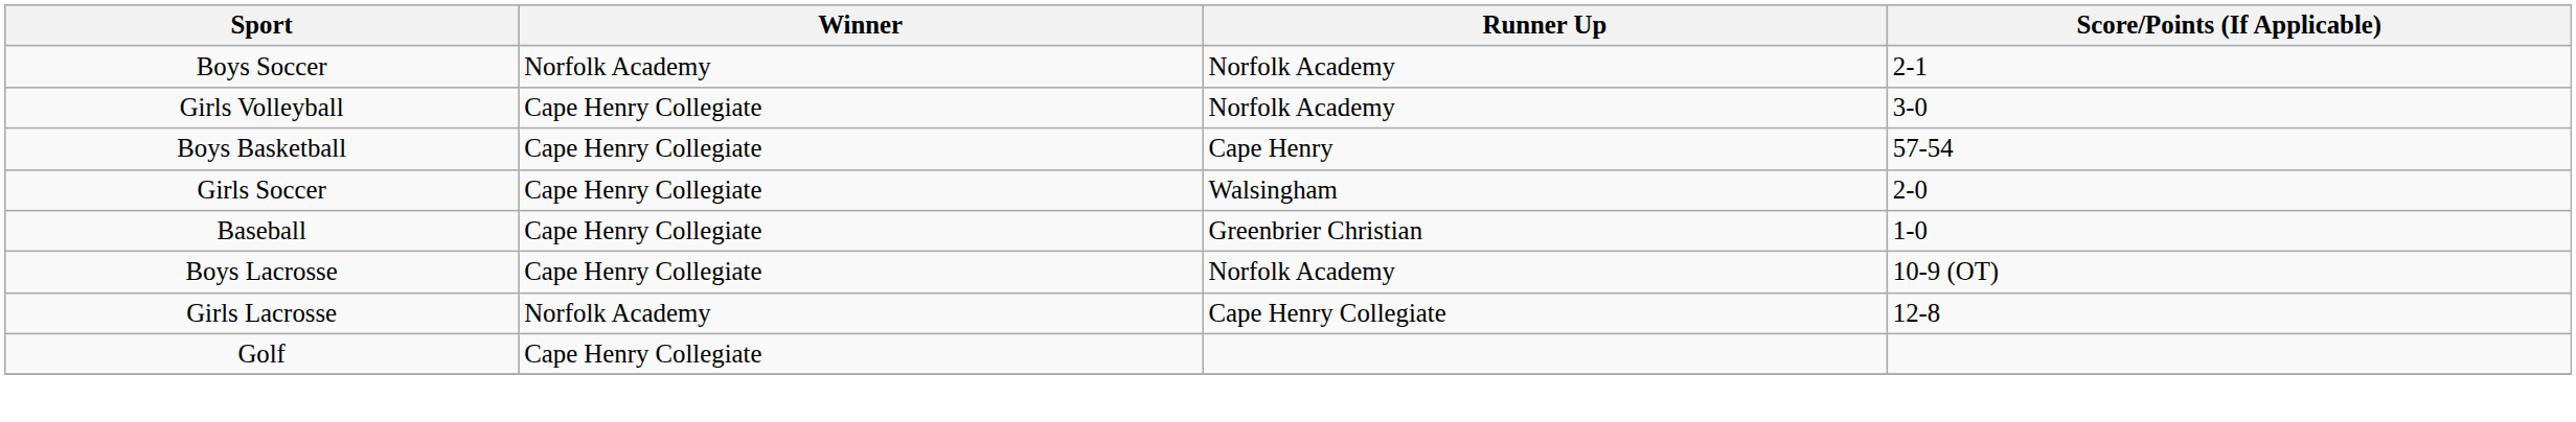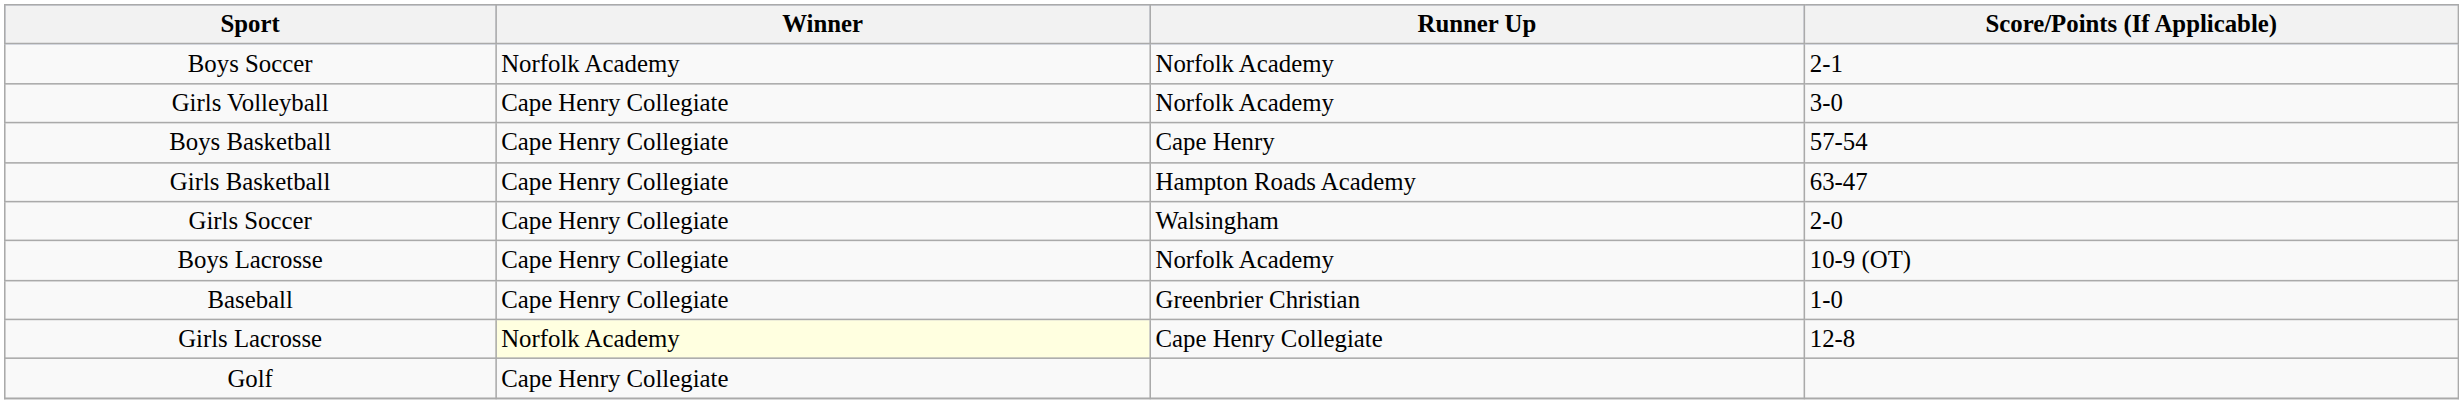 <table class="wikitable" style="width: 100%">
 <tr style="background:#A8BDEC;">
 <th width=15%>Sport</th>
 <th width=20%>Winner</th>
 <th width=20%>Runner Up</th>
 <th width=20%>Score/Points (If Applicable)</th>
 </tr>
 <tr>
 <td align=center>Boys Soccer</td>
 <td>Norfolk Academy</td>
 <td>Norfolk Academy</td>
 <td>2-1</td>
 </tr>
 <tr>
 <td align=center>Girls Volleyball</td>
 <td>Cape Henry Collegiate</td>
 <td>Norfolk Academy</td>
 <td>3-0</td>
 </tr>
 <tr>
 <td align=center>Boys Basketball</td>
 <td>Cape Henry Collegiate</td>
 <td>Cape Henry</td>
 <td>57-54</td>
 </tr>
 <tr>
+<td align=center>Girls Basketball</td>
+<td>Cape Henry Collegiate</td>
+<td>Hampton Roads Academy</td>
+<td>63-47</td>
+</tr>
+<tr>
 <td align=center>Girls Soccer</td>
 <td>Cape Henry Collegiate</td>
 <td>Walsingham</td>
 <td>2-0</td>
+</tr>
+<tr>
+<td align=center>Boys Lacrosse</td>
+<td>Cape Henry Collegiate</td>
+<td>Norfolk Academy</td>
+<td>10-9 (OT)</td>
 </tr>
 <tr>
 <td align=center>Baseball</td>
 <td>Cape Henry Collegiate</td>
 <td>Greenbrier Christian</td>
 <td>1-0</td>
 </tr>
 <tr>
-<td align=center>Boys Lacrosse</td>
-<td>Cape Henry Collegiate</td>
-<td>Norfolk Academy</td>
-<td>10-9 (OT)</td>
-</tr>
-<tr>
 <td align=center>Girls Lacrosse</td>
-<td>Norfolk Academy</td>
+<td style="background: lightyellow;">Norfolk Academy</td>
 <td>Cape Henry Collegiate</td>
 <td>12-8</td>
 </tr>
 <tr>
 <td align=center>Golf</td>
 <td>Cape Henry Collegiate</td>
 <td></td>
 <td></td>
 </tr>
 <tr>
 </tr>
 </table>
